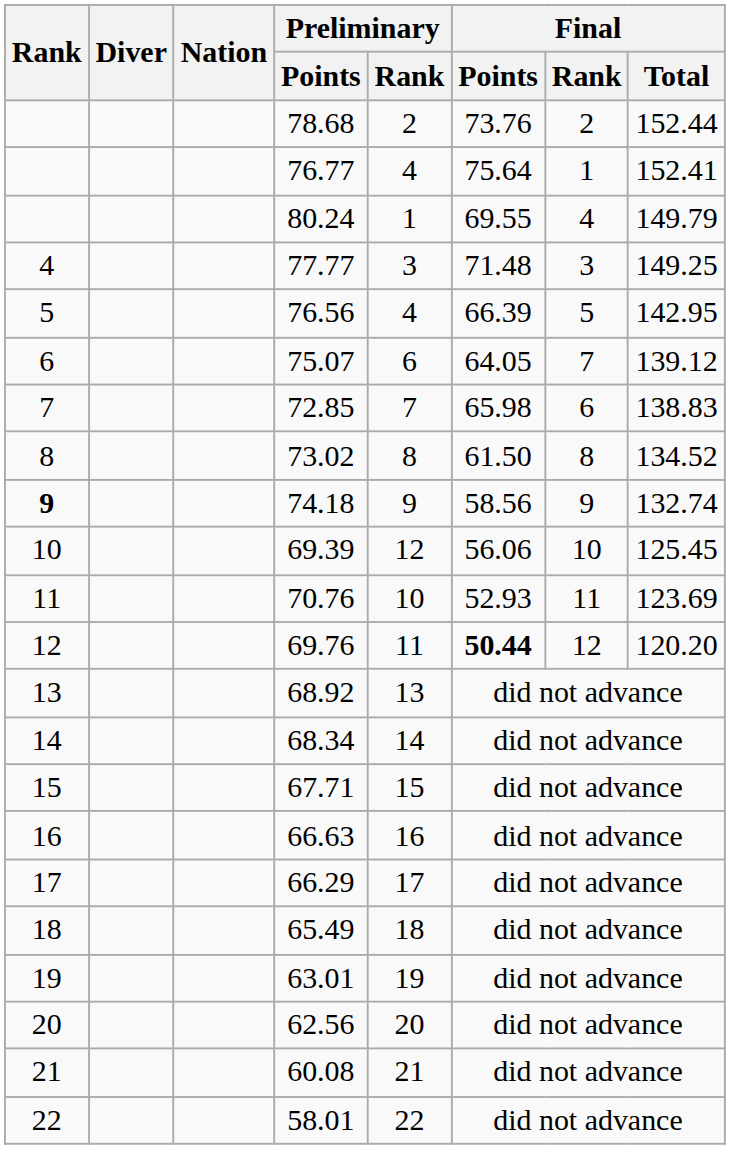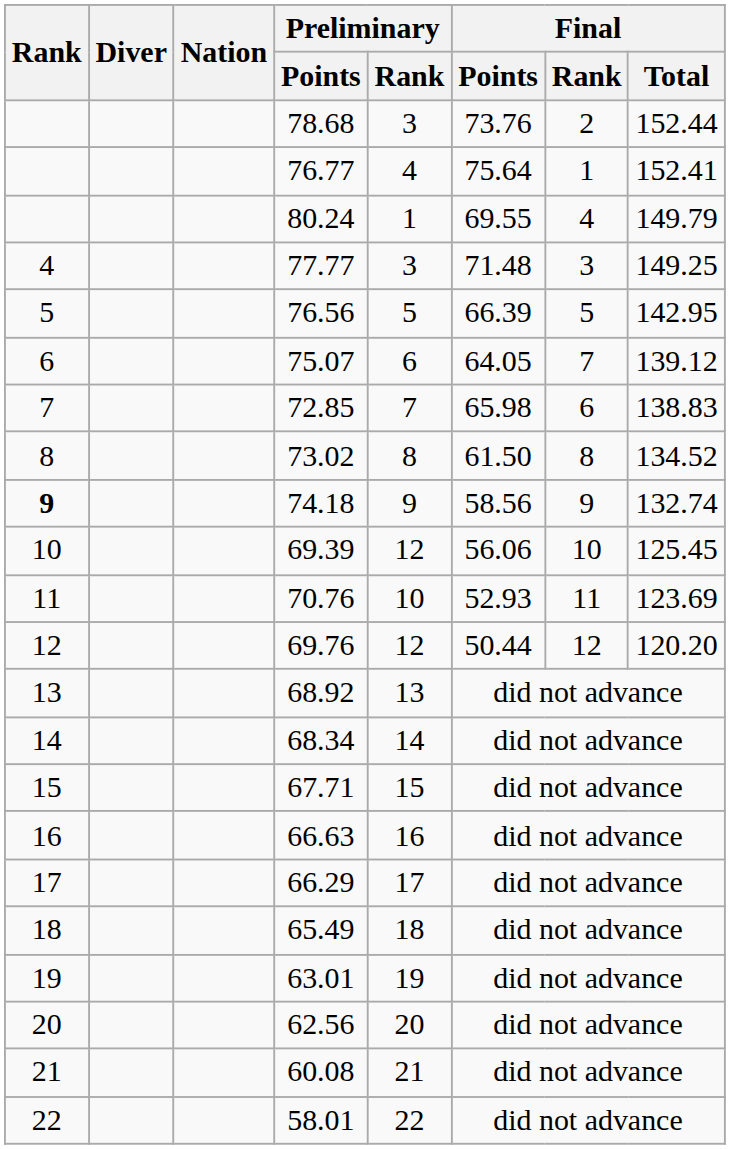 <table class="wikitable sortable" style="text-align:center;">
 <tr>
 <th rowspan=2>Rank</th>
 <th rowspan=2>Diver</th>
 <th rowspan=2>Nation</th>
 <th colspan=2>Preliminary</th>
 <th colspan=3>Final</th>
 </tr>
 <tr>
 <th>Points</th>
 <th>Rank</th>
 <th>Points</th>
 <th>Rank</th>
 <th>Total</th>
 </tr>
 <tr>
 <td></td>
 <td align=left></td>
 <td align=left></td>
 <td>78.68</td>
-<td>2</td>
+<td>3</td>
 <td>73.76</td>
 <td>2</td>
 <td>152.44</td>
 </tr>
 <tr>
 <td></td>
 <td align=left></td>
 <td align=left></td>
 <td>76.77</td>
 <td>4</td>
 <td>75.64</td>
 <td>1</td>
 <td>152.41</td>
 </tr>
 <tr>
 <td></td>
 <td align=left></td>
 <td align=left></td>
 <td>80.24</td>
 <td>1</td>
 <td>69.55</td>
 <td>4</td>
 <td>149.79</td>
 </tr>
 <tr>
 <td>4</td>
 <td align=left></td>
 <td align=left></td>
 <td>77.77</td>
 <td>3</td>
 <td>71.48</td>
 <td>3</td>
 <td>149.25</td>
 </tr>
 <tr>
 <td>5</td>
 <td align=left></td>
 <td align=left></td>
 <td>76.56</td>
-<td>4</td>
+<td>5</td>
 <td>66.39</td>
 <td>5</td>
 <td>142.95</td>
 </tr>
 <tr>
 <td>6</td>
 <td align=left></td>
 <td align=left></td>
 <td>75.07</td>
 <td>6</td>
 <td>64.05</td>
 <td>7</td>
 <td>139.12</td>
 </tr>
 <tr>
 <td>7</td>
 <td align=left></td>
 <td align=left></td>
 <td>72.85</td>
 <td>7</td>
 <td>65.98</td>
 <td>6</td>
 <td>138.83</td>
 </tr>
 <tr>
 <td>8</td>
 <td align=left></td>
 <td align=left></td>
 <td>73.02</td>
 <td>8</td>
 <td>61.50</td>
 <td>8</td>
 <td>134.52</td>
 </tr>
 <tr>
 <td><strong>9</strong></td>
 <td align=left></td>
 <td align=left></td>
 <td>74.18</td>
 <td>9</td>
 <td>58.56</td>
 <td>9</td>
 <td>132.74</td>
 </tr>
 <tr>
 <td>10</td>
 <td align=left></td>
 <td align=left></td>
 <td>69.39</td>
 <td>12</td>
 <td>56.06</td>
 <td>10</td>
 <td>125.45</td>
 </tr>
 <tr>
 <td>11</td>
 <td align=left></td>
 <td align=left></td>
 <td>70.76</td>
 <td>10</td>
 <td>52.93</td>
 <td>11</td>
 <td>123.69</td>
 </tr>
 <tr>
 <td>12</td>
 <td align=left></td>
 <td align=left></td>
 <td>69.76</td>
-<td>11</td>
-<td><strong>50.44</strong></td>
+<td>12</td>
+<td>50.44</td>
 <td>12</td>
 <td>120.20</td>
 </tr>
 <tr>
 <td>13</td>
 <td align=left></td>
 <td align=left></td>
 <td>68.92</td>
 <td>13</td>
 <td colspan=3>did not advance</td>
 </tr>
 <tr>
 <td>14</td>
 <td align=left></td>
 <td align=left></td>
 <td>68.34</td>
 <td>14</td>
 <td colspan=3>did not advance</td>
 </tr>
 <tr>
 <td>15</td>
 <td align=left></td>
 <td align=left></td>
 <td>67.71</td>
 <td>15</td>
 <td colspan=3>did not advance</td>
 </tr>
 <tr>
 <td>16</td>
 <td align=left></td>
 <td align=left></td>
 <td>66.63</td>
 <td>16</td>
 <td colspan=3>did not advance</td>
 </tr>
 <tr>
 <td>17</td>
 <td align=left></td>
 <td align=left></td>
 <td>66.29</td>
 <td>17</td>
 <td colspan=3>did not advance</td>
 </tr>
 <tr>
 <td>18</td>
 <td align=left></td>
 <td align=left></td>
 <td>65.49</td>
 <td>18</td>
 <td colspan=3>did not advance</td>
 </tr>
 <tr>
 <td>19</td>
 <td align=left></td>
 <td align=left></td>
 <td>63.01</td>
 <td>19</td>
 <td colspan=3>did not advance</td>
 </tr>
 <tr>
 <td>20</td>
 <td align=left></td>
 <td align=left></td>
 <td>62.56</td>
 <td>20</td>
 <td colspan=3>did not advance</td>
 </tr>
 <tr>
 <td>21</td>
 <td align=left></td>
 <td align=left></td>
 <td>60.08</td>
 <td>21</td>
 <td colspan=3>did not advance</td>
 </tr>
 <tr>
 <td>22</td>
 <td align=left></td>
 <td align=left></td>
 <td>58.01</td>
 <td>22</td>
 <td colspan=3>did not advance</td>
 </tr>
 </table>
